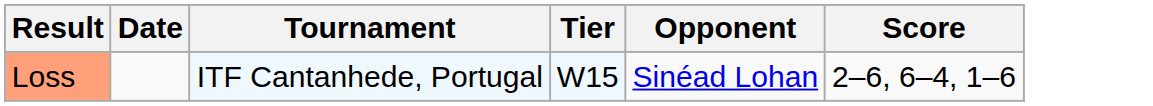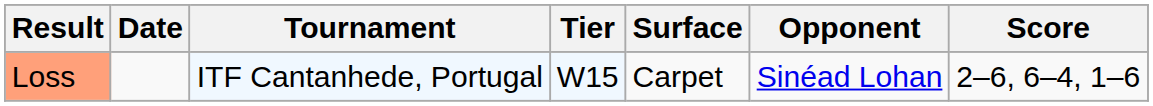 <table class="wikitable sortable">
 <tr>
 <th>Result</th>
 <th>Date</th>
 <th>Tournament</th>
 <th>Tier</th>
+<th>Surface</th>
 <th>Opponent</th>
 <th class=unsortable>Score</th>
 </tr>
 <tr>
 <td bgcolor=ffa07a>Loss</td>
 <td></td>
 <td bgcolor=f0f8ff>ITF Cantanhede, Portugal</td>
 <td bgcolor=f0f8ff>W15</td>
+<td>Carpet</td>
 <td> <a href='#'>Sinéad Lohan</a></td>
 <td>2–6, 6–4, 1–6</td>
 </tr>
 </table>
